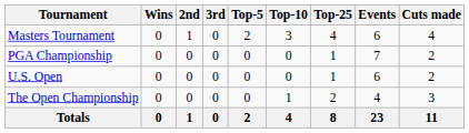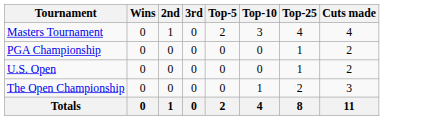 <table class=wikitable style=text-align:center>
 <tr>
 <th>Tournament</th>
 <th>Wins</th>
 <th>2nd</th>
 <th>3rd</th>
 <th>Top-5</th>
 <th>Top-10</th>
 <th>Top-25</th>
-<th>Events</th>
 <th>Cuts made</th>
 </tr>
 <tr>
 <td align=left><a href='#'>Masters Tournament</a></td>
 <td>0</td>
 <td>1</td>
 <td>0</td>
 <td>2</td>
 <td>3</td>
 <td>4</td>
-<td>6</td>
 <td>4</td>
 </tr>
 <tr>
 <td align=left><a href='#'>PGA Championship</a></td>
 <td>0</td>
 <td>0</td>
 <td>0</td>
 <td>0</td>
 <td>0</td>
 <td>1</td>
-<td>7</td>
 <td>2</td>
 </tr>
 <tr>
 <td align=left><a href='#'>U.S. Open</a></td>
 <td>0</td>
 <td>0</td>
 <td>0</td>
 <td>0</td>
 <td>0</td>
 <td>1</td>
-<td>6</td>
 <td>2</td>
 </tr>
 <tr>
 <td align=left><a href='#'>The Open Championship</a></td>
 <td>0</td>
 <td>0</td>
 <td>0</td>
 <td>0</td>
 <td>1</td>
 <td>2</td>
-<td>4</td>
 <td>3</td>
 </tr>
 <tr>
 <th>Totals</th>
 <th>0</th>
 <th>1</th>
 <th>0</th>
 <th>2</th>
 <th>4</th>
 <th>8</th>
-<th>23</th>
 <th>11</th>
 </tr>
 </table>
